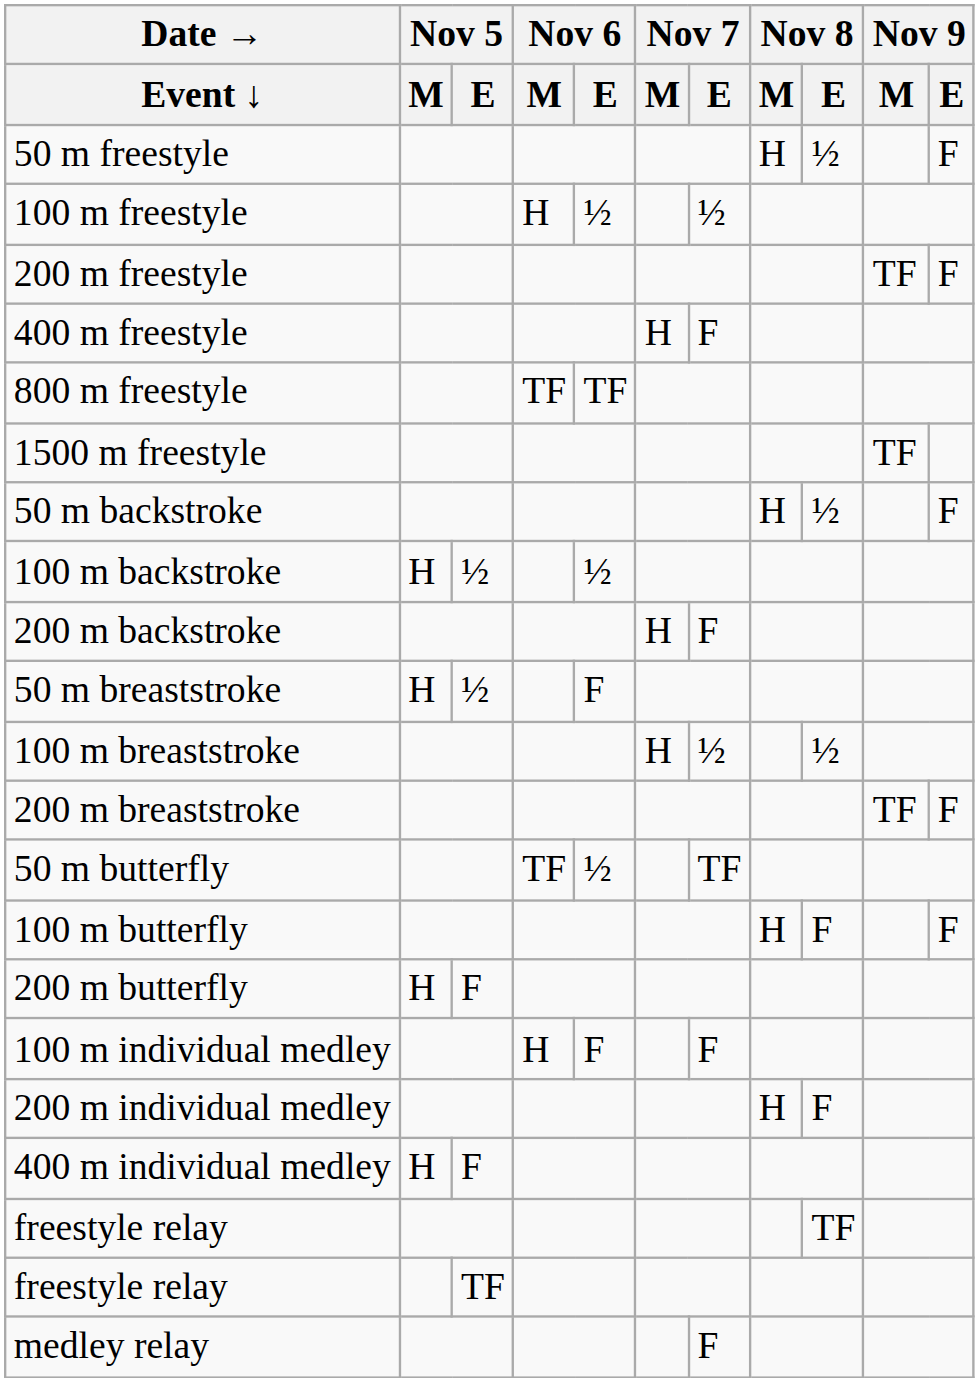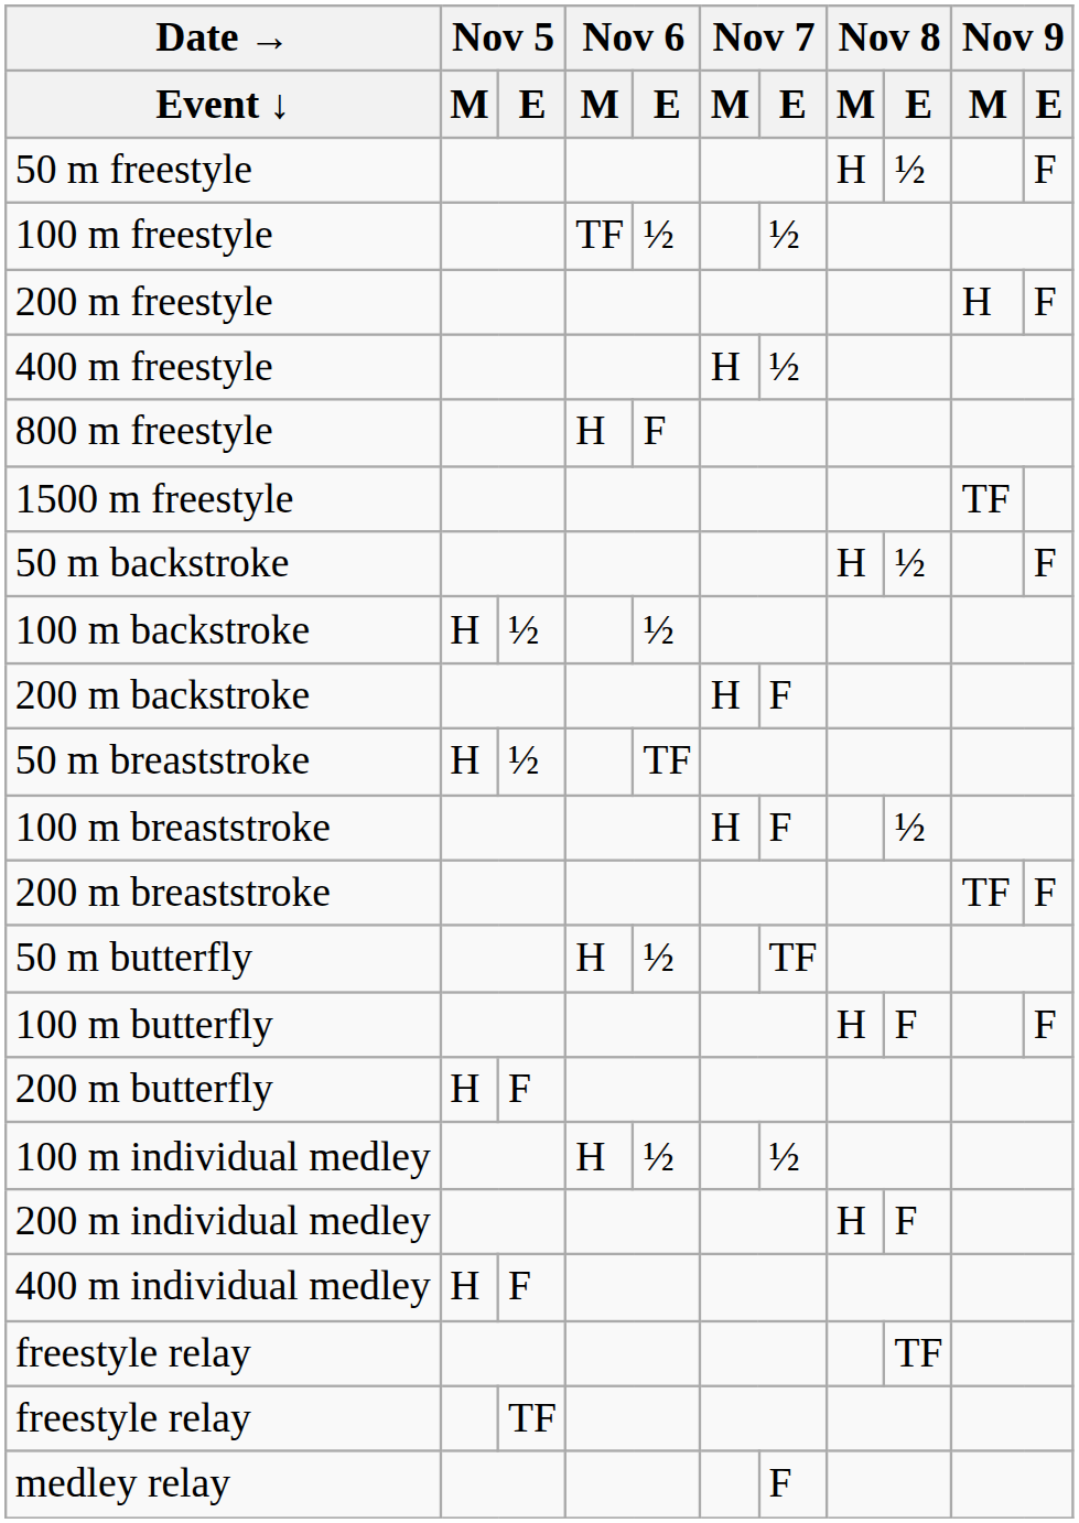 <table class="wikitable swimming-schedule floatleft">
 <tr>
 <th>Date →</th>
 <th colspan="2">Nov 5</th>
 <th colspan="2">Nov 6</th>
 <th colspan="2">Nov 7</th>
 <th colspan="2">Nov 8</th>
 <th colspan="2">Nov 9</th>
 </tr>
 <tr>
 <th>Event   ↓</th>
 <th>M</th>
 <th>E</th>
 <th>M</th>
 <th>E</th>
 <th>M</th>
 <th>E</th>
 <th>M</th>
 <th>E</th>
 <th>M</th>
 <th>E</th>
 </tr>
 <tr>
 <td class="event">50 m freestyle</td>
 <td colspan=2></td>
 <td colspan=2></td>
 <td colspan=2></td>
 <td class="heats">H</td>
 <td class="semifinals">½</td>
 <td></td>
 <td class="final">F</td>
 </tr>
 <tr>
 <td class="event">100 m freestyle</td>
 <td colspan=2></td>
-<td class="heats">H</td>
+<td class="timed-final">TF</td>
 <td class="semifinals">½</td>
 <td></td>
 <td class="semifinals">½</td>
 <td colspan=2></td>
 <td colspan=2></td>
 </tr>
 <tr>
 <td class="event">200 m freestyle</td>
 <td colspan=2></td>
 <td colspan=2></td>
 <td colspan=2></td>
 <td colspan=2></td>
-<td class="timed-final">TF</td>
+<td class="heats">H</td>
 <td class="final">F</td>
 </tr>
 <tr>
 <td class="event">400 m freestyle</td>
 <td colspan=2></td>
 <td colspan=2></td>
 <td class="heats">H</td>
-<td class="final">F</td>
+<td class="semifinals">½</td>
 <td colspan=2></td>
 <td colspan=2></td>
 </tr>
 <tr>
 <td class="event">800 m freestyle</td>
 <td colspan=2></td>
-<td class="timed-final">TF</td>
-<td class="timed-final">TF</td>
+<td class="heats">H</td>
+<td class="final">F</td>
 <td colspan=2></td>
 <td colspan=2></td>
 <td colspan=2></td>
 </tr>
 <tr>
 <td class="event">1500 m freestyle</td>
 <td colspan=2></td>
 <td colspan=2></td>
 <td colspan=2></td>
 <td colspan=2></td>
 <td class="timed-final">TF</td>
 <td></td>
 </tr>
 <tr>
 <td class="event">50 m backstroke</td>
 <td colspan=2></td>
 <td colspan=2></td>
 <td colspan=2></td>
 <td class="heats">H</td>
 <td class="semifinals">½</td>
 <td></td>
 <td class="final">F</td>
 </tr>
 <tr>
 <td class="event">100 m backstroke</td>
 <td class="heats">H</td>
 <td class="semifinals">½</td>
 <td></td>
 <td class="semifinals">½</td>
 <td colspan=2></td>
 <td colspan=2></td>
 <td colspan=2></td>
 </tr>
 <tr>
 <td class="event">200 m backstroke</td>
 <td colspan=2></td>
 <td colspan=2></td>
 <td class="heats">H</td>
 <td class="final">F</td>
 <td colspan=2></td>
 <td colspan=2></td>
 </tr>
 <tr>
 <td class="event">50 m breaststroke</td>
 <td class="heats">H</td>
 <td class="semifinals">½</td>
 <td></td>
-<td class="final">F</td>
+<td class="timed-final">TF</td>
 <td colspan=2></td>
 <td colspan=2></td>
 <td colspan=2></td>
 </tr>
 <tr>
 <td class="event">100 m breaststroke</td>
 <td colspan=2></td>
 <td colspan=2></td>
 <td class="heats">H</td>
-<td class="semifinals">½</td>
+<td class="final">F</td>
 <td></td>
 <td class="semifinals">½</td>
 <td colspan=2></td>
 </tr>
 <tr>
 <td class="event">200 m breaststroke</td>
 <td colspan=2></td>
 <td colspan=2></td>
 <td colspan=2></td>
 <td colspan=2></td>
 <td class="timed-final">TF</td>
 <td class="final">F</td>
 </tr>
 <tr>
 <td class="event">50 m butterfly</td>
 <td colspan=2></td>
-<td class="timed-final">TF</td>
+<td class="heats">H</td>
 <td class="semifinals">½</td>
 <td></td>
 <td class="timed-final">TF</td>
 <td colspan=2></td>
 <td colspan=2></td>
 </tr>
 <tr>
 <td class="event">100 m butterfly</td>
 <td colspan=2></td>
 <td colspan=2></td>
 <td colspan=2></td>
 <td class="heats">H</td>
 <td class="final">F</td>
 <td></td>
 <td class="final">F</td>
 </tr>
 <tr>
 <td class="event">200 m butterfly</td>
 <td class="heats">H</td>
 <td class="final">F</td>
 <td colspan=2></td>
 <td colspan=2></td>
 <td colspan=2></td>
 <td colspan=2></td>
 </tr>
 <tr>
 <td class="event">100 m individual medley</td>
 <td colspan=2></td>
 <td class="heats">H</td>
-<td class="final">F</td>
+<td class="semifinals">½</td>
 <td></td>
-<td class="final">F</td>
+<td class="semifinals">½</td>
 <td colspan=2></td>
 <td colspan=2></td>
 </tr>
 <tr>
 <td class="event">200 m individual medley</td>
 <td colspan=2></td>
 <td colspan=2></td>
 <td colspan=2></td>
 <td class="heats">H</td>
 <td class="final">F</td>
 <td colspan=2></td>
 </tr>
 <tr>
 <td class="event">400 m individual medley</td>
 <td class="heats">H</td>
 <td class="final">F</td>
 <td colspan=2></td>
 <td colspan=2></td>
 <td colspan=2></td>
 <td colspan=2></td>
 </tr>
 <tr>
 <td class="event"> freestyle relay</td>
 <td colspan=2></td>
 <td colspan=2></td>
 <td colspan=2></td>
 <td></td>
 <td class="timed-final">TF</td>
 <td colspan=2></td>
 </tr>
 <tr>
 <td class="event"> freestyle relay</td>
 <td></td>
 <td class="timed-final">TF</td>
 <td colspan=2></td>
 <td colspan=2></td>
 <td colspan=2></td>
 <td colspan=2></td>
 </tr>
 <tr>
 <td class="event"> medley relay</td>
 <td colspan=2></td>
 <td colspan=2></td>
 <td></td>
 <td class="final">F</td>
 <td colspan=2></td>
 <td colspan=2></td>
 </tr>
 </table>
